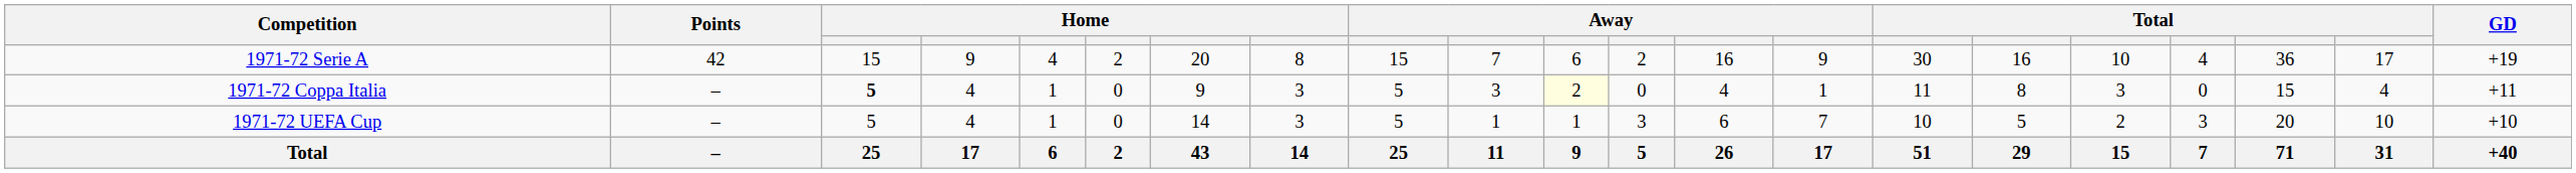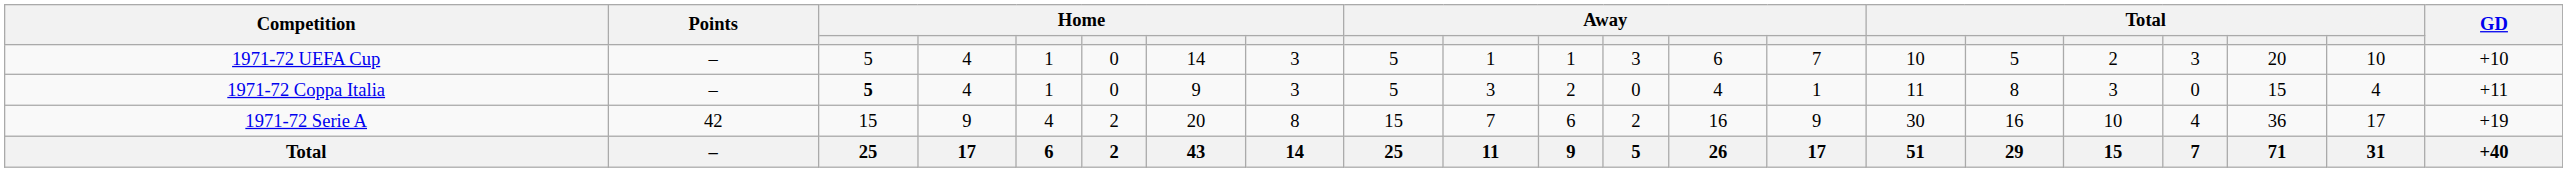 <table class="wikitable" style="font-size:90%;width:100%;margin:auto;clear:both;text-align:center;">
 <tr>
 <th rowspan="2">Competition</th>
 <th rowspan="2">Points</th>
 <th colspan="6">Home</th>
 <th colspan="6">Away</th>
 <th colspan="6">Total</th>
 <th rowspan="2"><a href='#'>GD</a></th>
 </tr>
 <tr>
 <th></th>
 <th></th>
 <th></th>
 <th></th>
 <th></th>
 <th></th>
 <th></th>
 <th></th>
 <th></th>
 <th></th>
 <th></th>
 <th></th>
 <th></th>
 <th></th>
 <th></th>
 <th></th>
 <th></th>
 <th></th>
 </tr>
 <tr>
+<td><a href='#'>1971-72 UEFA Cup</a></td>
+<td>–</td>
+<td>5</td>
+<td>4</td>
+<td>1</td>
+<td>0</td>
+<td>14</td>
+<td>3</td>
+<td>5</td>
+<td>1</td>
+<td>1</td>
+<td>3</td>
+<td>6</td>
+<td>7</td>
+<td>10</td>
+<td>5</td>
+<td>2</td>
+<td>3</td>
+<td>20</td>
+<td>10</td>
+<td>+10</td>
+</tr>
+<tr>
+<td><a href='#'>1971-72 Coppa Italia</a></td>
+<td>–</td>
+<td><strong>5</strong></td>
+<td>4</td>
+<td>1</td>
+<td>0</td>
+<td>9</td>
+<td>3</td>
+<td>5</td>
+<td>3</td>
+<td>2</td>
+<td>0</td>
+<td>4</td>
+<td>1</td>
+<td>11</td>
+<td>8</td>
+<td>3</td>
+<td>0</td>
+<td>15</td>
+<td>4</td>
+<td>+11</td>
+</tr>
+<tr>
 <td><a href='#'>1971-72 Serie A</a></td>
 <td>42</td>
 <td>15</td>
 <td>9</td>
 <td>4</td>
 <td>2</td>
 <td>20</td>
 <td>8</td>
 <td>15</td>
 <td>7</td>
 <td>6</td>
 <td>2</td>
 <td>16</td>
 <td>9</td>
 <td>30</td>
 <td>16</td>
 <td>10</td>
 <td>4</td>
 <td>36</td>
 <td>17</td>
 <td>+19</td>
-</tr>
-<tr>
-<td><a href='#'>1971-72 Coppa Italia</a></td>
-<td>–</td>
-<td><strong>5</strong></td>
-<td>4</td>
-<td>1</td>
-<td>0</td>
-<td>9</td>
-<td>3</td>
-<td>5</td>
-<td>3</td>
-<td style="background: lightyellow;">2</td>
-<td>0</td>
-<td>4</td>
-<td>1</td>
-<td>11</td>
-<td>8</td>
-<td>3</td>
-<td>0</td>
-<td>15</td>
-<td>4</td>
-<td>+11</td>
-</tr>
-<tr>
-<td><a href='#'>1971-72 UEFA Cup</a></td>
-<td>–</td>
-<td>5</td>
-<td>4</td>
-<td>1</td>
-<td>0</td>
-<td>14</td>
-<td>3</td>
-<td>5</td>
-<td>1</td>
-<td>1</td>
-<td>3</td>
-<td>6</td>
-<td>7</td>
-<td>10</td>
-<td>5</td>
-<td>2</td>
-<td>3</td>
-<td>20</td>
-<td>10</td>
-<td>+10</td>
 </tr>
 <tr>
 <th>Total</th>
 <th>–</th>
 <th>25</th>
 <th>17</th>
 <th>6</th>
 <th>2</th>
 <th>43</th>
 <th>14</th>
 <th>25</th>
 <th>11</th>
 <th>9</th>
 <th>5</th>
 <th>26</th>
 <th>17</th>
 <th>51</th>
 <th>29</th>
 <th>15</th>
 <th>7</th>
 <th>71</th>
 <th>31</th>
 <th>+40</th>
 </tr>
 </table>
